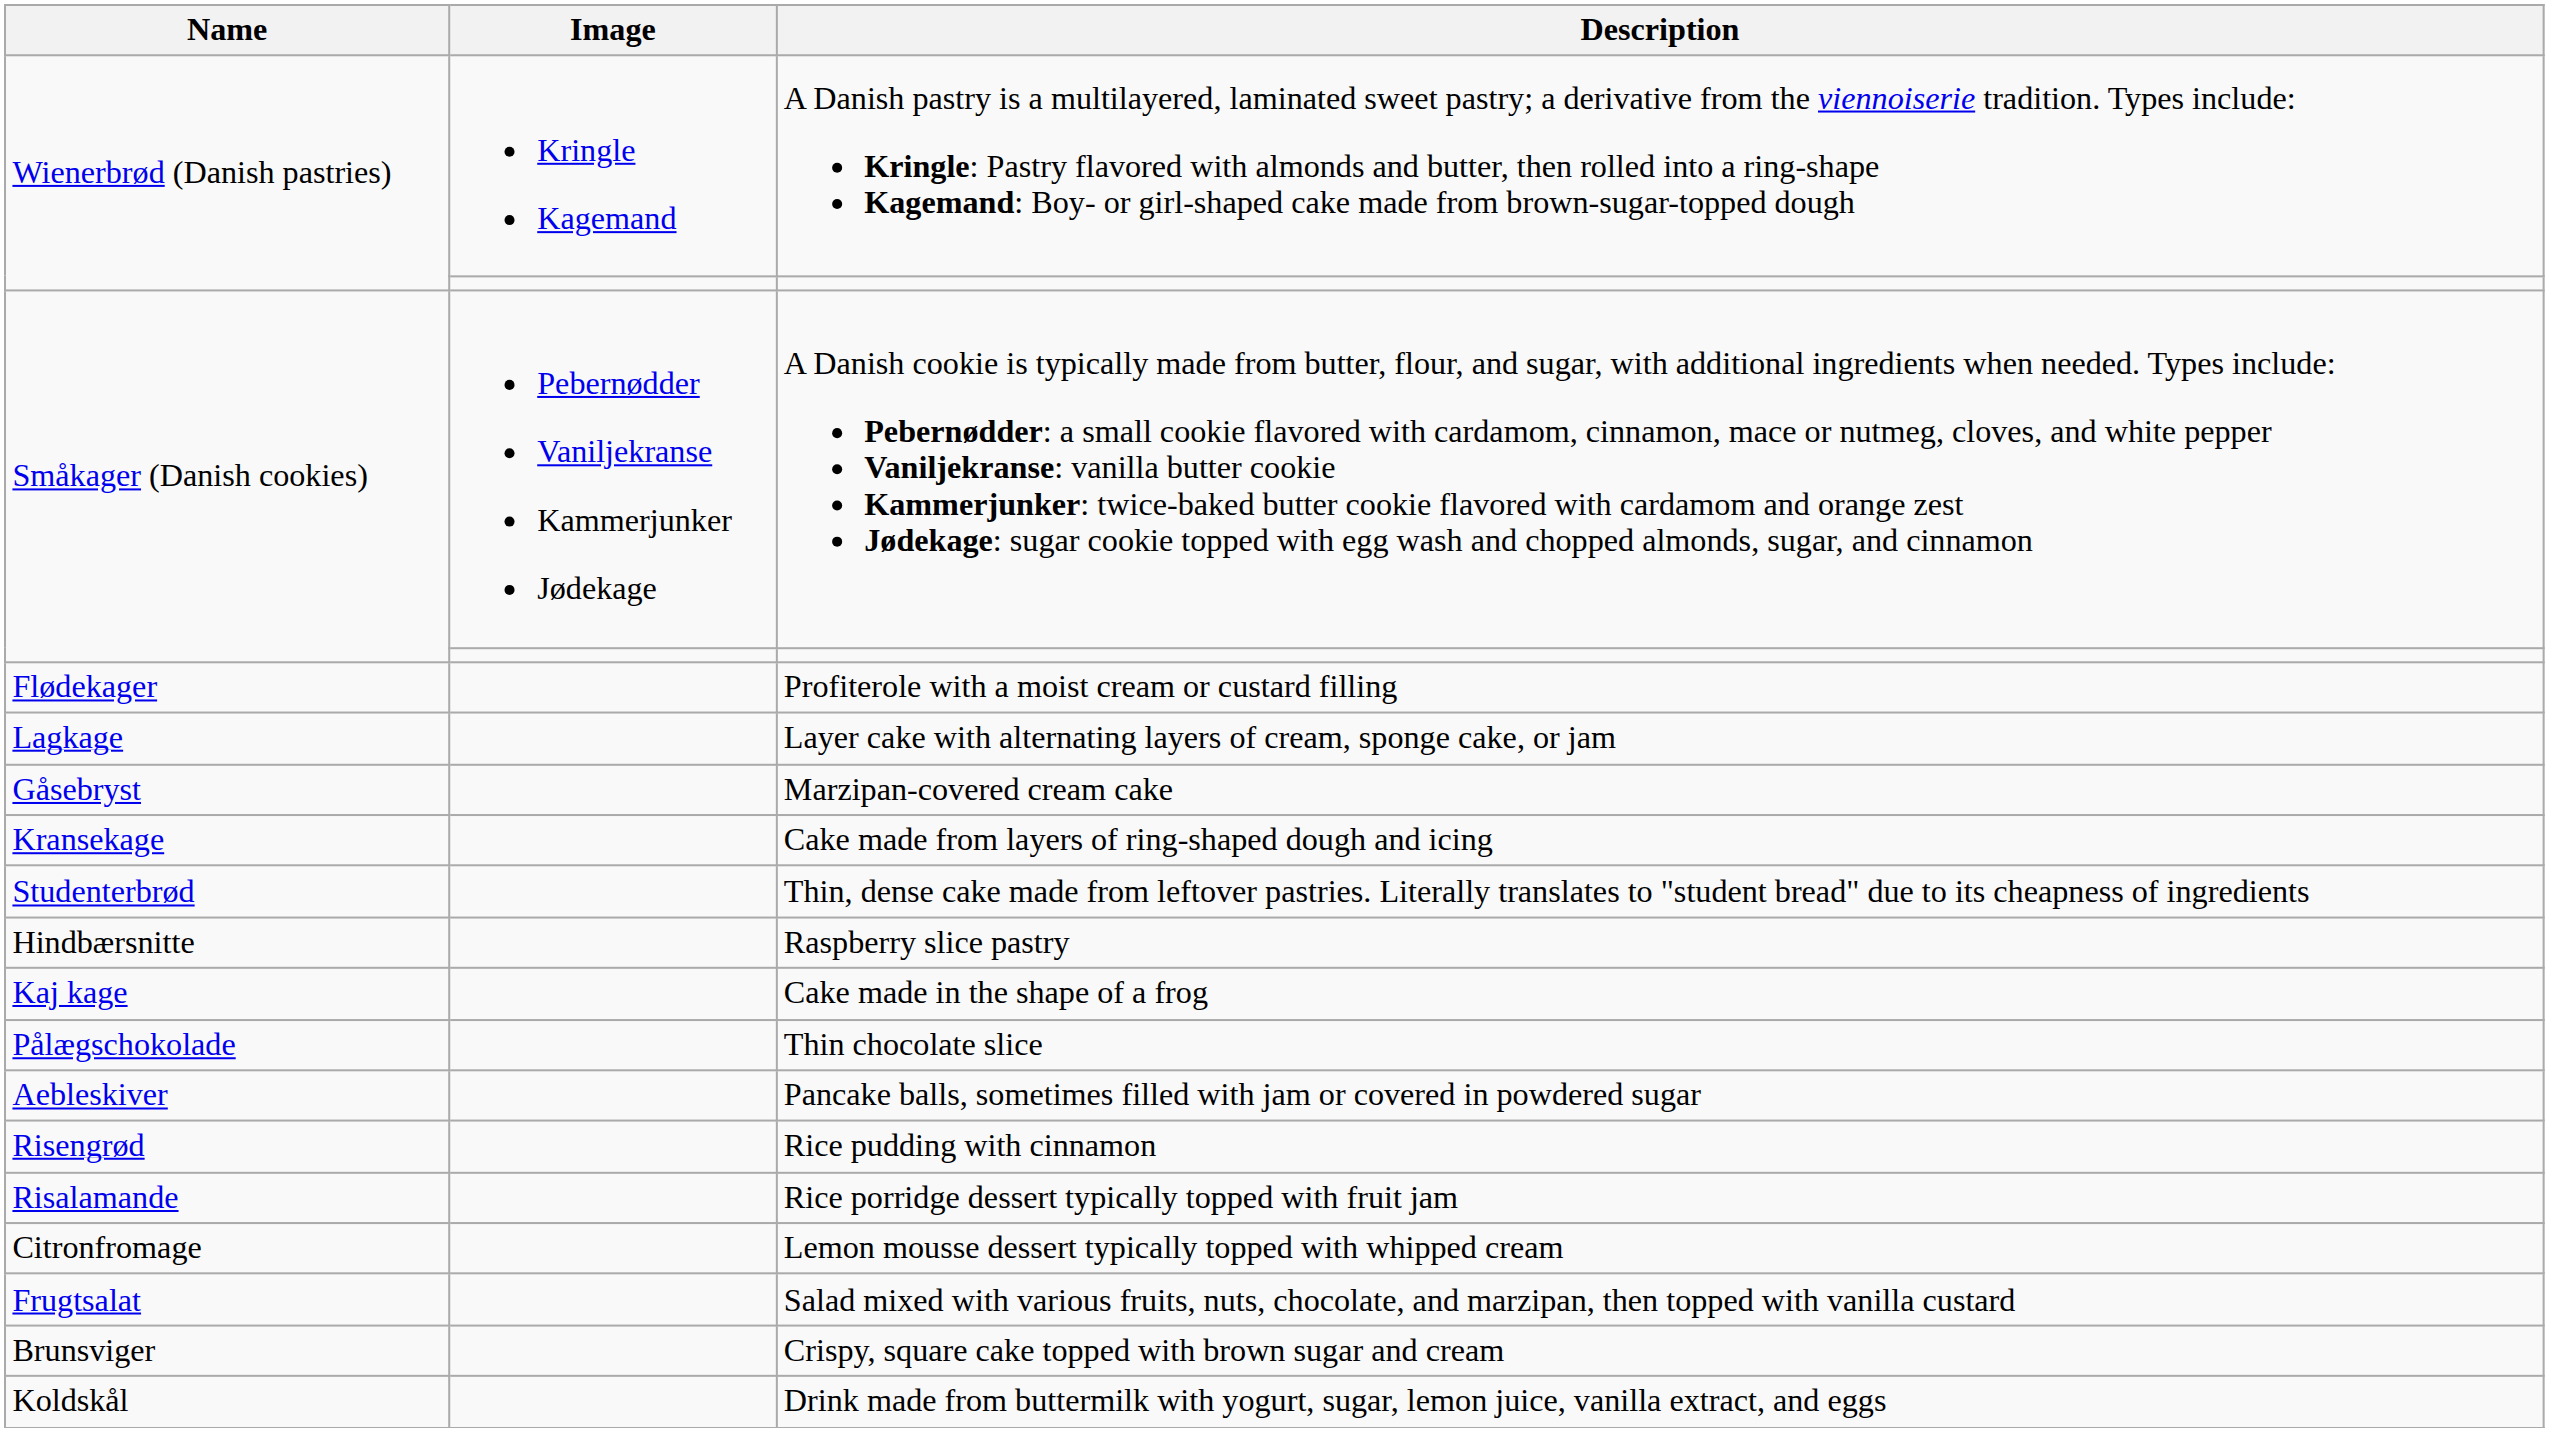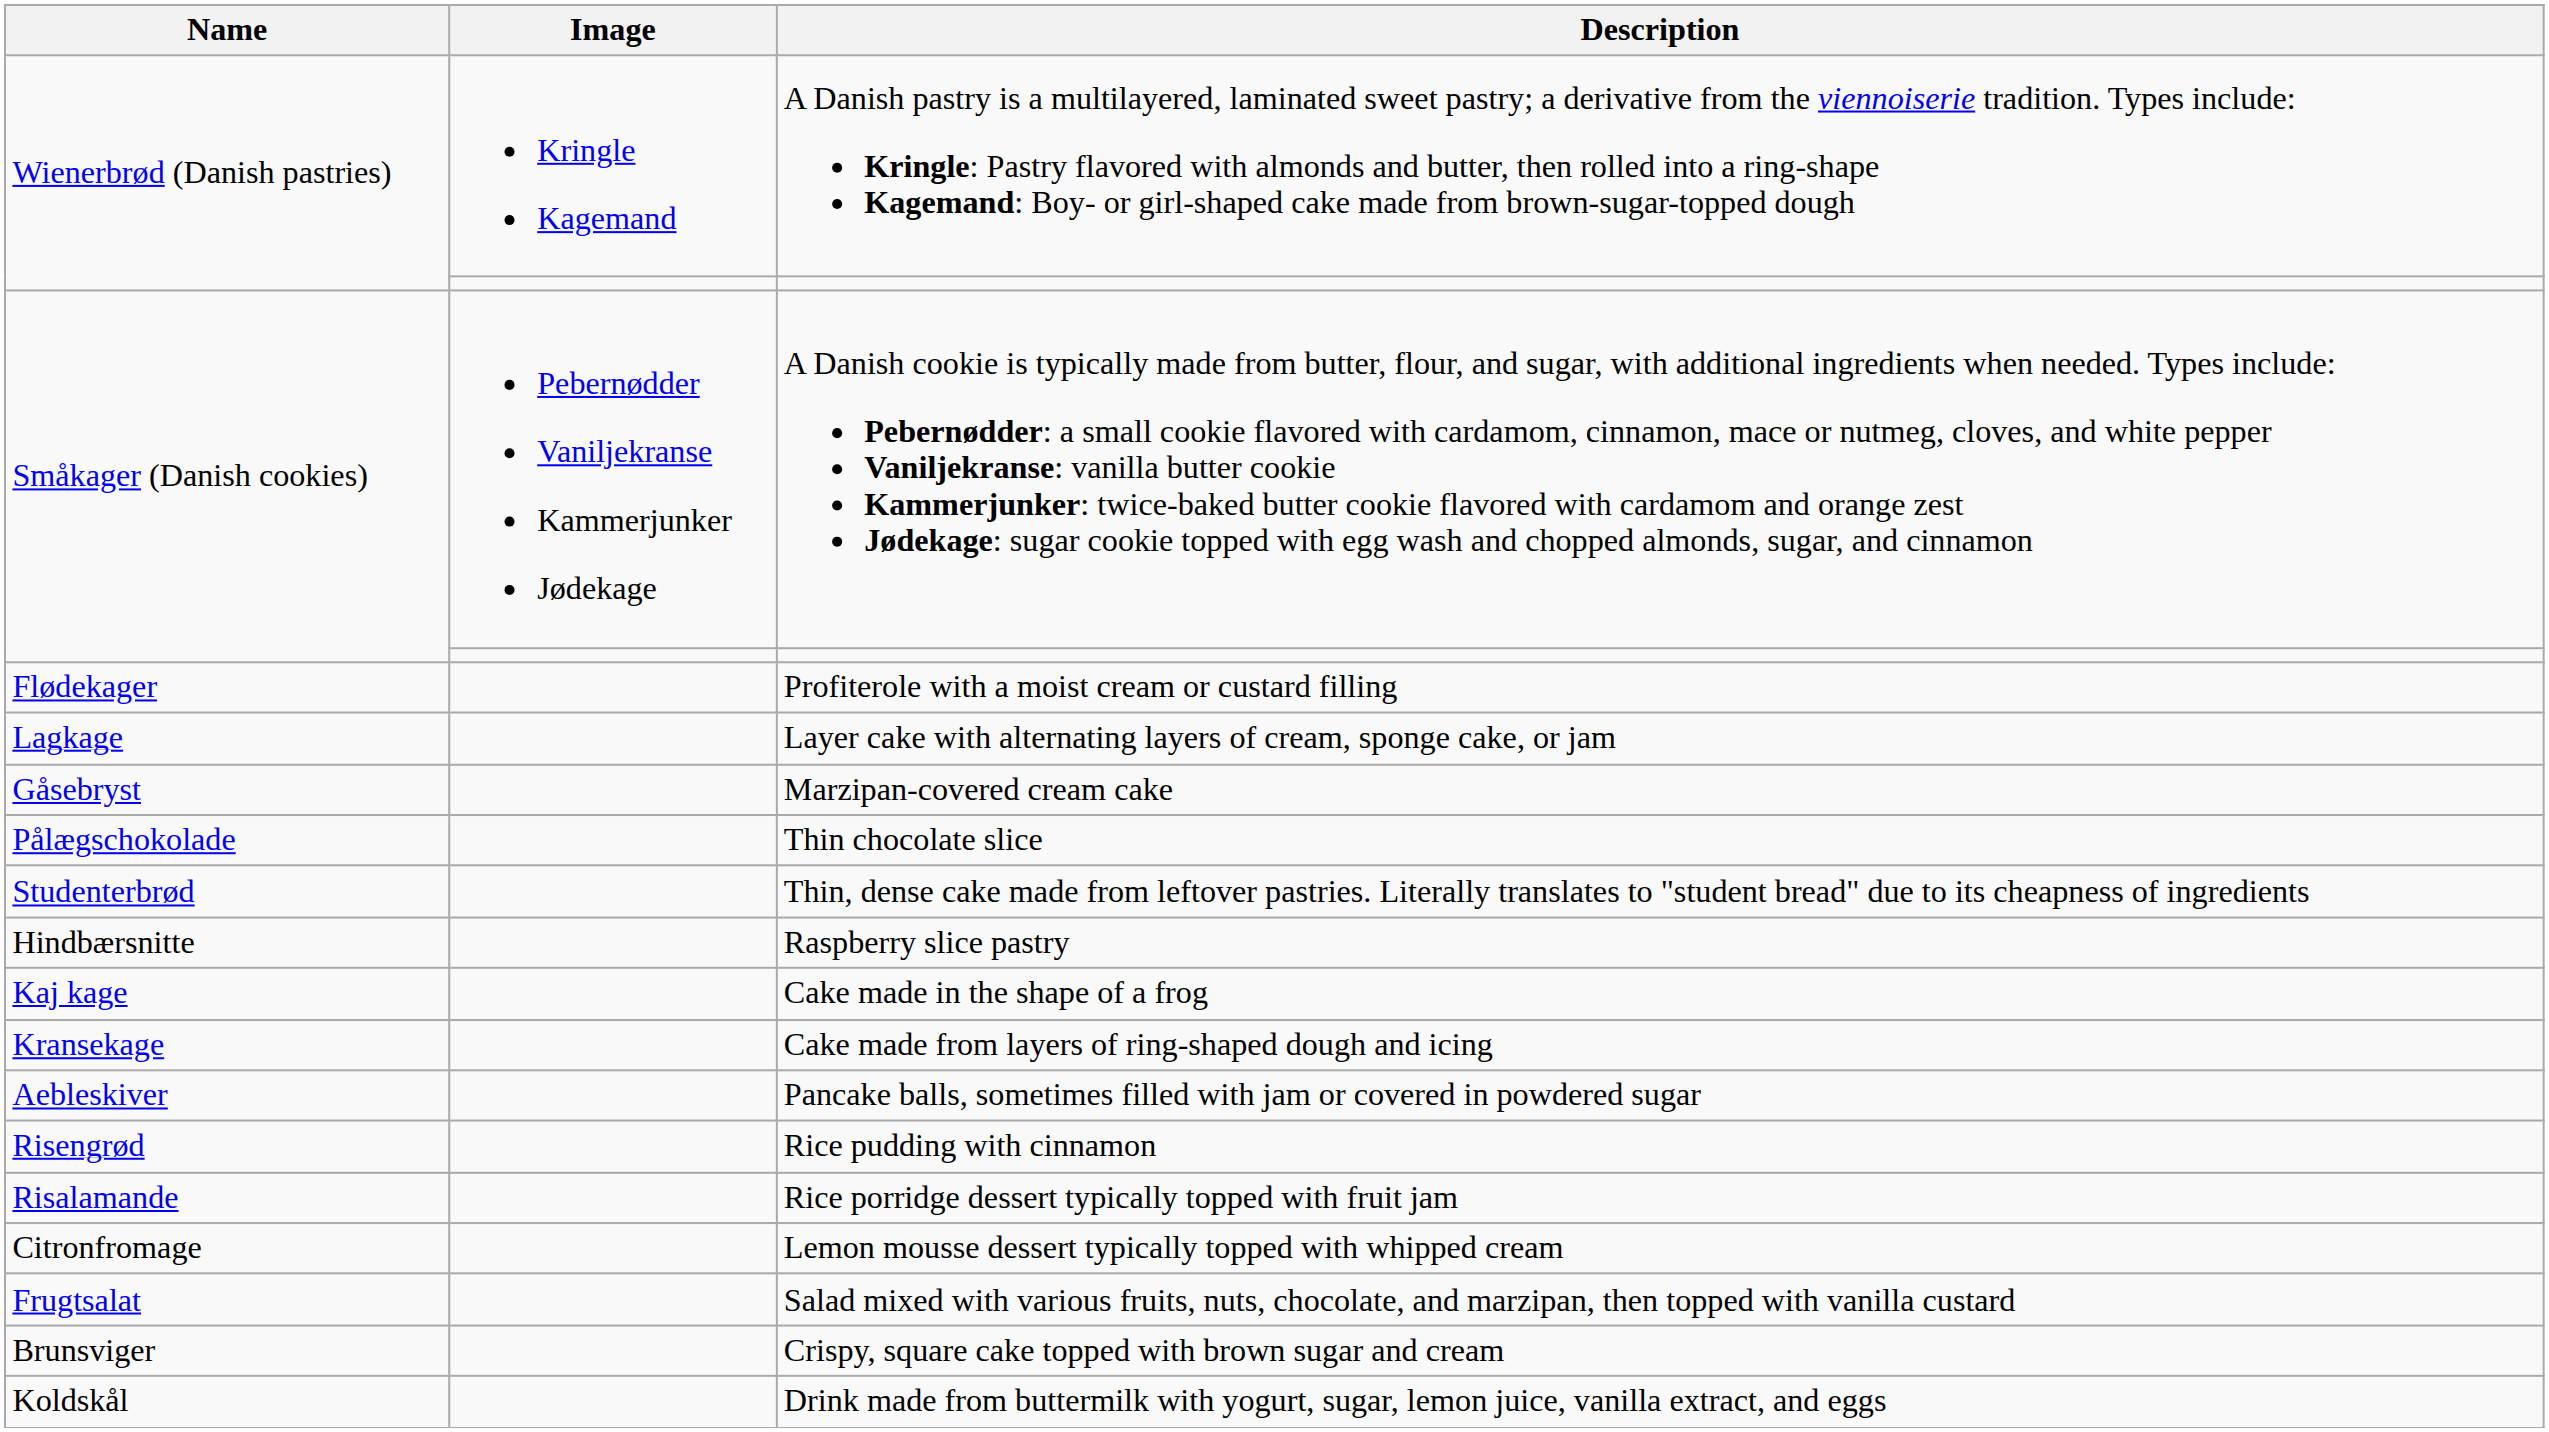 <table class="wikitable sortable" width="100%">
 <tr>
 <th>Name</th>
 <th class="unsortable">Image</th>
 <th>Description</th>
 </tr>
 <tr>
 <td rowspan=2><a href='#'>Wienerbrød</a> (Danish pastries)</td>
 <td><br><ul><li><a href='#'>Kringle</a></li></ul><ul><li><a href='#'>Kagemand</a></li></ul></td>
 <td>A Danish pastry is a multilayered, laminated sweet pastry; a derivative from the <em><a href='#'>viennoiserie</a></em> tradition. Types include:<br><ul><li><strong>Kringle</strong>: Pastry flavored with almonds and butter, then rolled into a ring-shape</li><li><strong>Kagemand</strong>: Boy- or girl-shaped cake made from brown-sugar-topped dough</li></ul></td>
 </tr>
 <tr>
 <td></td>
 </tr>
 <tr>
 <td rowspan=2><a href='#'>Småkager</a> (Danish cookies)</td>
 <td><br><ul><li><a href='#'>Pebernødder</a></li></ul><ul><li><a href='#'>Vaniljekranse</a></li></ul><ul><li>Kammerjunker</li></ul><ul><li>Jødekage</li></ul></td>
 <td>A Danish cookie is typically made from butter, flour, and sugar, with additional ingredients when needed. Types include:<br><ul><li><strong>Pebernødder</strong>: a small cookie flavored with cardamom, cinnamon, mace or nutmeg, cloves, and white pepper</li><li><strong>Vaniljekranse</strong>: vanilla butter cookie</li><li><strong>Kammerjunker</strong>: twice-baked butter cookie flavored with cardamom and orange zest</li><li><strong>Jødekage</strong>: sugar cookie topped with egg wash and chopped almonds, sugar, and cinnamon</li></ul></td>
 </tr>
 <tr>
 <td></td>
 </tr>
 <tr>
 <td><a href='#'>Flødekager</a></td>
 <td></td>
 <td>Profiterole with a moist cream or custard filling</td>
 </tr>
 <tr>
 <td><a href='#'>Lagkage</a></td>
 <td></td>
 <td>Layer cake with alternating layers of cream, sponge cake, or jam</td>
 </tr>
 <tr>
 <td><a href='#'>Gåsebryst</a></td>
 <td></td>
 <td>Marzipan-covered cream cake</td>
 </tr>
 <tr>
-<td><a href='#'>Kransekage</a></td>
+<td><a href='#'>Pålægschokolade</a></td>
 <td></td>
-<td>Cake made from layers of ring-shaped dough and icing</td>
+<td>Thin chocolate slice</td>
 </tr>
 <tr>
 <td><a href='#'>Studenterbrød</a></td>
 <td></td>
 <td>Thin, dense cake made from leftover pastries. Literally translates to "student bread" due to its cheapness of ingredients</td>
 </tr>
 <tr>
 <td>Hindbærsnitte</td>
 <td></td>
 <td>Raspberry slice pastry</td>
 </tr>
 <tr>
 <td><a href='#'>Kaj kage</a></td>
 <td></td>
 <td>Cake made in the shape of a frog</td>
 </tr>
 <tr>
-<td><a href='#'>Pålægschokolade</a></td>
+<td><a href='#'>Kransekage</a></td>
 <td></td>
-<td>Thin chocolate slice</td>
+<td>Cake made from layers of ring-shaped dough and icing</td>
 </tr>
 <tr>
 <td><a href='#'>Aebleskiver</a></td>
 <td></td>
 <td>Pancake balls, sometimes filled with jam or covered in powdered sugar</td>
 </tr>
 <tr>
 <td><a href='#'>Risengrød</a></td>
 <td></td>
 <td>Rice pudding with cinnamon</td>
 </tr>
 <tr>
 <td><a href='#'>Risalamande</a></td>
 <td></td>
 <td>Rice porridge dessert typically topped with fruit jam</td>
 </tr>
 <tr>
 <td>Citronfromage</td>
 <td></td>
 <td>Lemon mousse dessert typically topped with whipped cream</td>
 </tr>
 <tr>
 <td><a href='#'>Frugtsalat</a></td>
 <td></td>
 <td>Salad mixed with various fruits, nuts, chocolate, and marzipan, then topped with vanilla custard</td>
 </tr>
 <tr>
 <td>Brunsviger</td>
 <td></td>
 <td>Crispy, square cake topped with brown sugar and cream</td>
 </tr>
 <tr>
 <td>Koldskål</td>
 <td></td>
 <td>Drink made from buttermilk with yogurt, sugar, lemon juice, vanilla extract, and eggs</td>
 </tr>
 <tr>
 </tr>
 </table>
